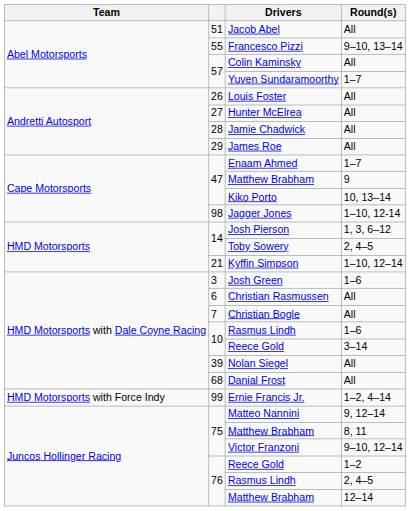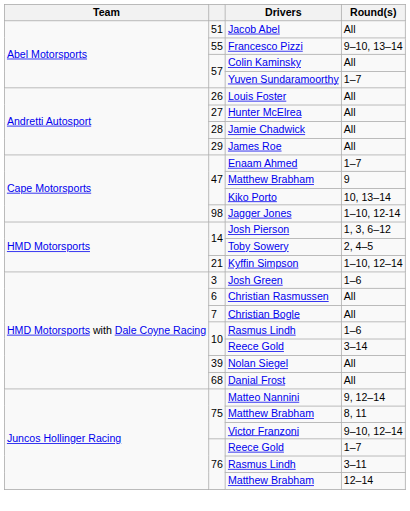 <table class="wikitable" style="font-size:85%">
 <tr>
 <th>Team</th>
 <th></th>
 <th>Drivers</th>
 <th>Round(s)</th>
 </tr>
 <tr>
 <td rowspan="4"><a href='#'>Abel Motorsports</a></td>
 <td>51</td>
 <td> <a href='#'>Jacob Abel</a></td>
 <td>All</td>
 </tr>
 <tr>
 <td>55</td>
 <td> <a href='#'>Francesco Pizzi</a> </td>
 <td>9–10, 13–14</td>
 </tr>
 <tr>
 <td rowspan="2">57</td>
 <td> <a href='#'>Colin Kaminsky</a> </td>
 <td>All</td>
 </tr>
 <tr>
 <td nowrap> <a href='#'>Yuven Sundaramoorthy</a> </td>
 <td>1–7</td>
 </tr>
 <tr>
 <td rowspan="4"><a href='#'>Andretti Autosport</a></td>
 <td>26</td>
 <td> <a href='#'>Louis Foster</a> </td>
 <td>All</td>
 </tr>
 <tr>
 <td>27</td>
 <td> <a href='#'>Hunter McElrea</a></td>
 <td>All</td>
 </tr>
 <tr>
 <td>28</td>
 <td> <a href='#'>Jamie Chadwick</a> </td>
 <td>All</td>
 </tr>
 <tr>
 <td>29</td>
 <td> <a href='#'>James Roe</a></td>
 <td>All</td>
 </tr>
 <tr>
 <td rowspan="4"><a href='#'>Cape Motorsports</a></td>
 <td rowspan="3">47</td>
 <td> <a href='#'>Enaam Ahmed</a> </td>
 <td>1–7</td>
 </tr>
 <tr>
 <td> <a href='#'>Matthew Brabham</a></td>
 <td>9</td>
 </tr>
 <tr>
 <td> <a href='#'>Kiko Porto</a> </td>
 <td>10, 13–14</td>
 </tr>
 <tr>
 <td>98</td>
 <td> <a href='#'>Jagger Jones</a> </td>
 <td>1–10, 12-14</td>
 </tr>
 <tr>
 <td rowspan="3"><a href='#'>HMD Motorsports</a></td>
 <td rowspan="2">14</td>
 <td> <a href='#'>Josh Pierson</a> </td>
 <td>1, 3, 6–12</td>
 </tr>
 <tr>
 <td> <a href='#'>Toby Sowery</a></td>
 <td nowrap>2, 4–5</td>
 </tr>
 <tr>
 <td>21</td>
 <td> <a href='#'>Kyffin Simpson</a></td>
 <td>1–10, 12–14</td>
 </tr>
 <tr>
 <td rowspan="7"><a href='#'>HMD Motorsports</a> with <a href='#'>Dale Coyne Racing</a></td>
 <td>3</td>
 <td> <a href='#'>Josh Green</a> </td>
 <td>1–6</td>
 </tr>
 <tr>
 <td>6</td>
 <td nowrap> <a href='#'>Christian Rasmussen</a></td>
 <td>All</td>
 </tr>
 <tr>
 <td>7</td>
 <td> <a href='#'>Christian Bogle</a></td>
 <td>All</td>
 </tr>
 <tr>
 <td rowspan="2">10</td>
 <td> <a href='#'>Rasmus Lindh</a></td>
 <td>1–6</td>
 </tr>
 <tr>
 <td> <a href='#'>Reece Gold</a> </td>
 <td>3–14</td>
 </tr>
 <tr>
 <td>39</td>
 <td> <a href='#'>Nolan Siegel</a> </td>
 <td>All</td>
 </tr>
 <tr>
 <td>68</td>
 <td> <a href='#'>Danial Frost</a></td>
 <td>All</td>
 </tr>
 <tr>
-<td><a href='#'>HMD Motorsports</a> with Force Indy</td>
-<td>99</td>
-<td> <a href='#'>Ernie Francis Jr.</a></td>
-<td>1–2, 4–14</td>
-</tr>
-<tr>
 <td rowspan="6"><a href='#'>Juncos Hollinger Racing</a></td>
 <td rowspan="3">75</td>
 <td> <a href='#'>Matteo Nannini</a> </td>
 <td>9, 12–14</td>
 </tr>
 <tr>
 <td> <a href='#'>Matthew Brabham</a></td>
 <td>8, 11</td>
 </tr>
 <tr>
 <td> <a href='#'>Victor Franzoni</a></td>
 <td>9–10, 12–14</td>
 </tr>
 <tr>
 <td rowspan="3">76</td>
 <td> <a href='#'>Reece Gold</a> </td>
-<td>1–2</td>
+<td>1–7</td>
 </tr>
 <tr>
 <td> <a href='#'>Rasmus Lindh</a></td>
-<td nowrap>2, 4–5</td>
+<td>3–11</td>
 </tr>
 <tr>
 <td> <a href='#'>Matthew Brabham</a></td>
 <td>12–14</td>
 </tr>
 </table>
